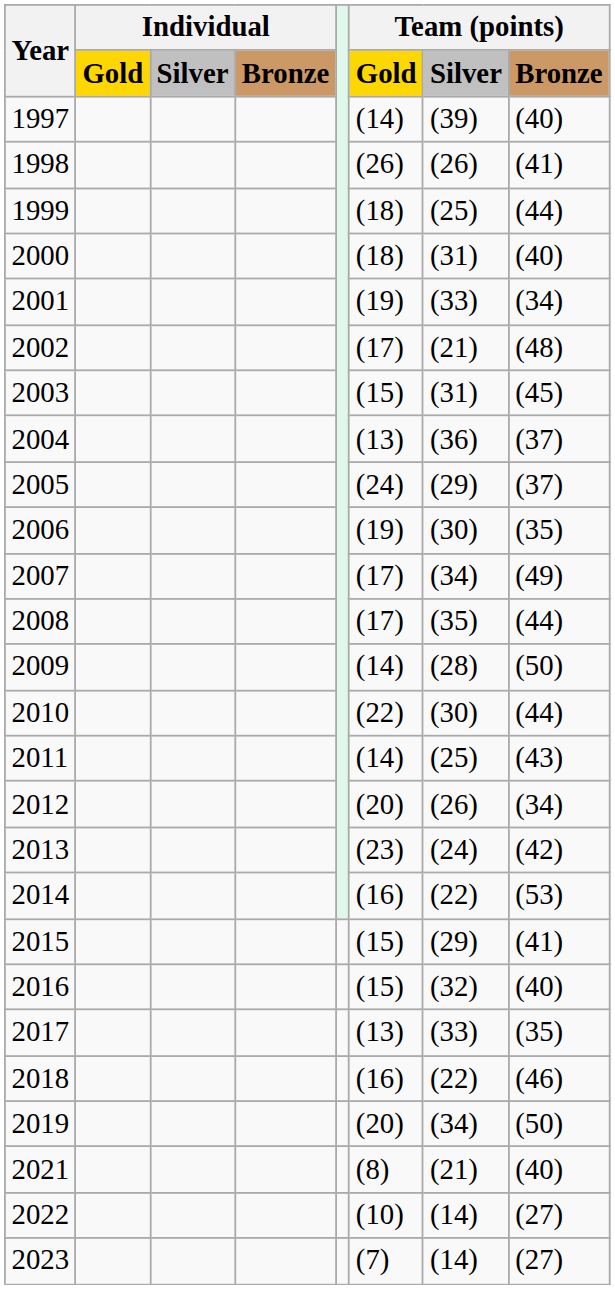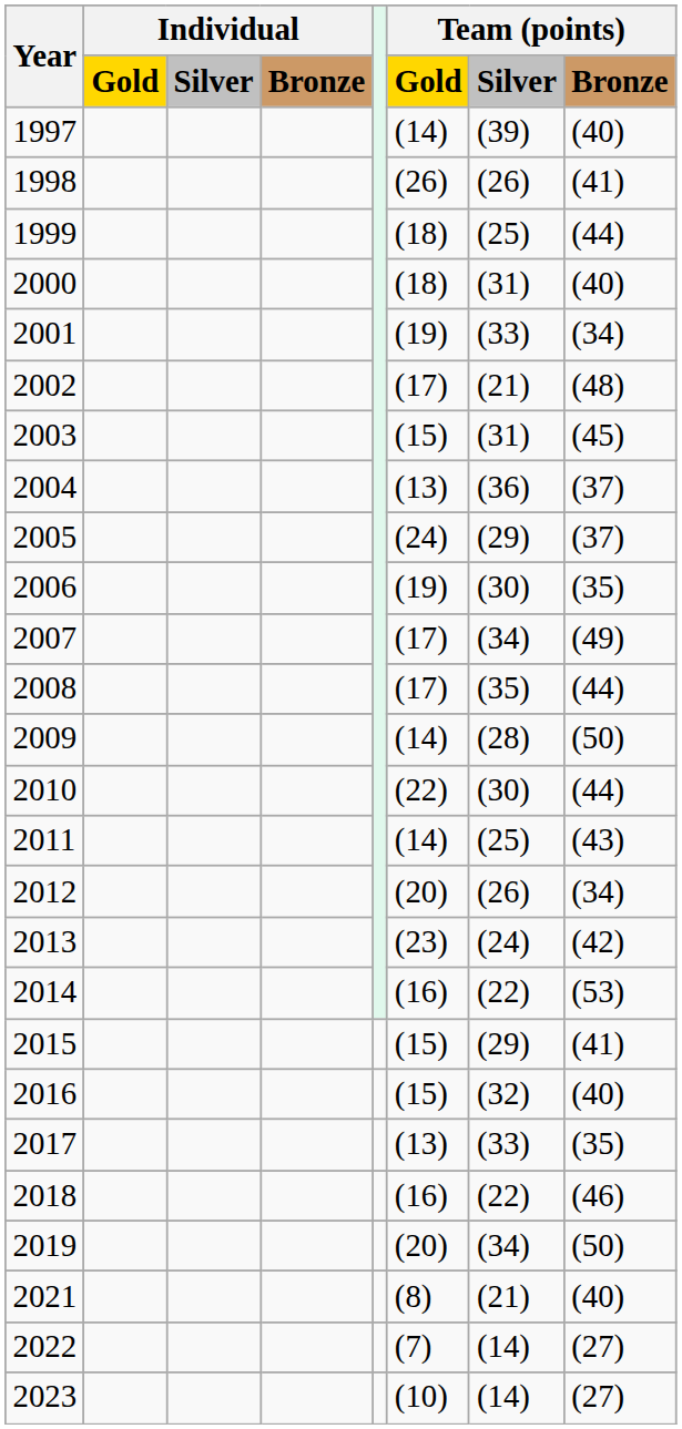 <table class=wikitable>
 <tr>
 <th rowspan=2>Year</th>
 <th colspan=3>Individual</th>
 <th rowspan=20 style="background:#E0F8EC"></th>
 <th colspan=3>Team (points)</th>
 </tr>
 <tr>
 <th align="center" style="background:gold;">Gold</th>
 <th align="center" style="background:silver;">Silver</th>
 <th align="center" style="background:#cc9966;">Bronze</th>
 <th align="center" style="background:gold;">Gold</th>
 <th align="center" style="background:silver;">Silver</th>
 <th align="center" style="background:#cc9966;">Bronze</th>
 </tr>
 <tr>
 <td>1997</td>
 <td></td>
 <td></td>
 <td></td>
 <td> (14)</td>
 <td> (39)</td>
 <td> (40)</td>
 </tr>
 <tr>
 <td>1998</td>
 <td></td>
 <td></td>
 <td></td>
 <td> (26)</td>
 <td> (26)</td>
 <td> (41)</td>
 </tr>
 <tr>
 <td>1999</td>
 <td></td>
 <td></td>
 <td></td>
 <td> (18)</td>
 <td> (25)</td>
 <td> (44)</td>
 </tr>
 <tr>
 <td>2000</td>
 <td></td>
 <td></td>
 <td></td>
 <td> (18)</td>
 <td> (31)</td>
 <td> (40)</td>
 </tr>
 <tr>
 <td>2001</td>
 <td></td>
 <td></td>
 <td></td>
 <td> (19)</td>
 <td> (33)</td>
 <td> (34)</td>
 </tr>
 <tr>
 <td>2002</td>
 <td></td>
 <td></td>
 <td></td>
 <td> (17)</td>
 <td> (21)</td>
 <td> (48)</td>
 </tr>
 <tr>
 <td>2003</td>
 <td></td>
 <td></td>
 <td></td>
 <td> (15)</td>
 <td> (31)</td>
 <td> (45)</td>
 </tr>
 <tr>
 <td>2004</td>
 <td></td>
 <td></td>
 <td></td>
 <td> (13)</td>
 <td> (36)</td>
 <td> (37)</td>
 </tr>
 <tr>
 <td>2005</td>
 <td></td>
 <td></td>
 <td></td>
 <td> (24)</td>
 <td> (29)</td>
 <td> (37)</td>
 </tr>
 <tr>
 <td>2006</td>
 <td></td>
 <td></td>
 <td></td>
 <td> (19)</td>
 <td> (30)</td>
 <td> (35)</td>
 </tr>
 <tr>
 <td>2007</td>
 <td></td>
 <td></td>
 <td></td>
 <td> (17)</td>
 <td> (34)</td>
 <td> (49)</td>
 </tr>
 <tr>
 <td>2008</td>
 <td></td>
 <td></td>
 <td></td>
 <td> (17)</td>
 <td> (35)</td>
 <td> (44)</td>
 </tr>
 <tr>
 <td>2009</td>
 <td></td>
 <td></td>
 <td></td>
 <td> (14)</td>
 <td> (28)</td>
 <td> (50)</td>
 </tr>
 <tr>
 <td>2010</td>
 <td></td>
 <td></td>
 <td></td>
 <td> (22)</td>
 <td> (30)</td>
 <td> (44)</td>
 </tr>
 <tr>
 <td>2011</td>
 <td></td>
 <td></td>
 <td></td>
 <td> (14)</td>
 <td> (25)</td>
 <td> (43)</td>
 </tr>
 <tr>
 <td>2012</td>
 <td></td>
 <td></td>
 <td></td>
 <td> (20)</td>
 <td> (26)</td>
 <td> (34)</td>
 </tr>
 <tr>
 <td>2013</td>
 <td></td>
 <td></td>
 <td></td>
 <td> (23)</td>
 <td> (24)</td>
 <td> (42)</td>
 </tr>
 <tr>
 <td>2014</td>
 <td></td>
 <td></td>
 <td></td>
 <td> (16)</td>
 <td> (22)</td>
 <td> (53)</td>
 </tr>
 <tr>
 <td>2015</td>
 <td></td>
 <td></td>
 <td></td>
 <td></td>
 <td> (15)</td>
 <td> (29)</td>
 <td> (41)</td>
 </tr>
 <tr>
 <td>2016</td>
 <td></td>
 <td></td>
 <td></td>
 <td></td>
 <td> (15)</td>
 <td> (32)</td>
 <td> (40)</td>
 </tr>
 <tr>
 <td>2017</td>
 <td></td>
 <td></td>
 <td></td>
 <td></td>
 <td> (13)</td>
 <td> (33)</td>
 <td> (35)</td>
 </tr>
 <tr>
 <td>2018</td>
 <td></td>
 <td></td>
 <td></td>
 <td></td>
 <td> (16)</td>
 <td> (22)</td>
 <td> (46)</td>
 </tr>
 <tr>
 <td>2019</td>
 <td></td>
 <td></td>
 <td></td>
 <td></td>
 <td> (20)</td>
 <td> (34)</td>
 <td> (50)</td>
 </tr>
 <tr>
 <td>2021</td>
 <td></td>
 <td></td>
 <td></td>
 <td></td>
 <td> (8)</td>
 <td> (21)</td>
 <td> (40)</td>
 </tr>
 <tr>
 <td>2022</td>
 <td></td>
 <td></td>
 <td></td>
 <td></td>
-<td> (10)</td>
+<td> (7)</td>
 <td> (14)</td>
 <td> (27)</td>
 </tr>
 <tr>
 <td>2023</td>
 <td></td>
 <td></td>
 <td></td>
 <td></td>
-<td> (7)</td>
+<td> (10)</td>
 <td> (14)</td>
 <td> (27)</td>
 </tr>
 </table>
